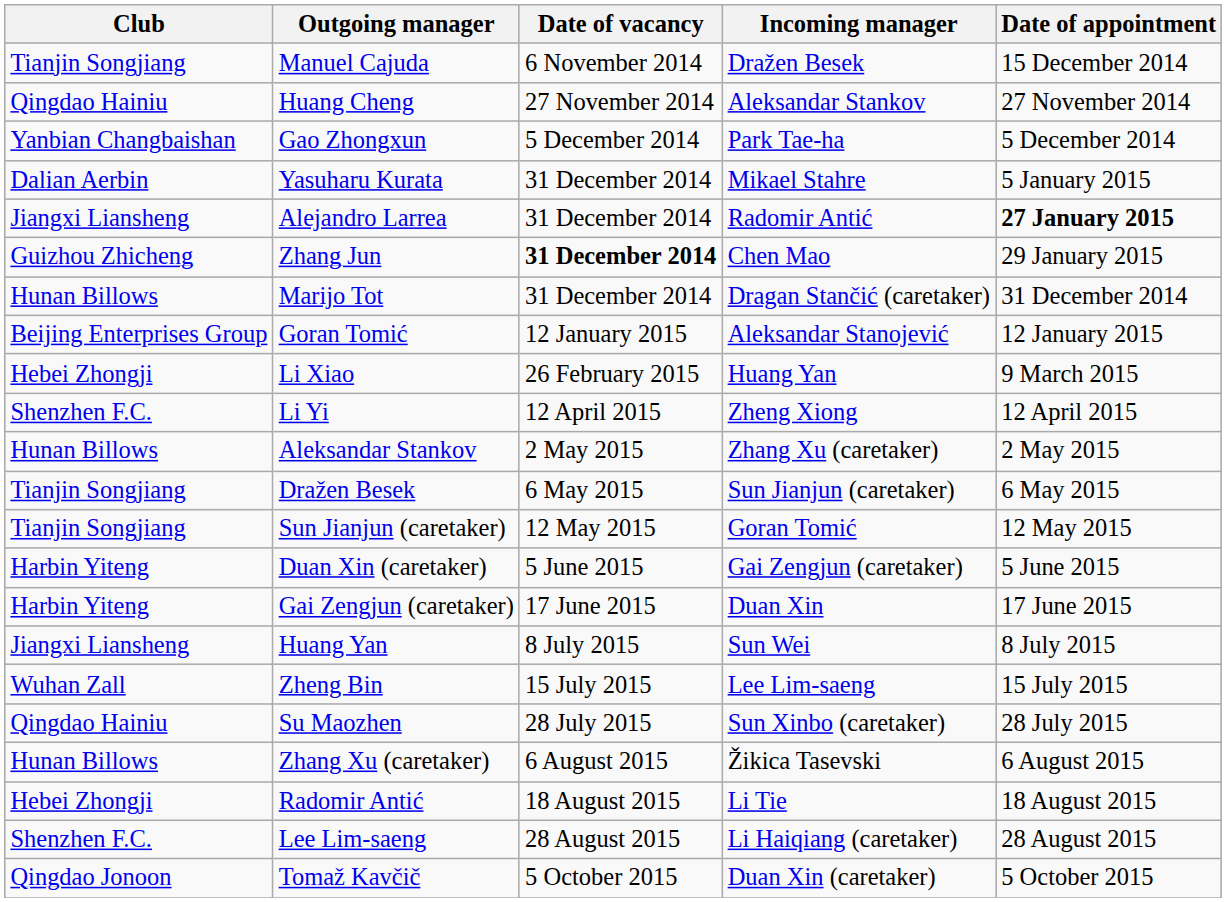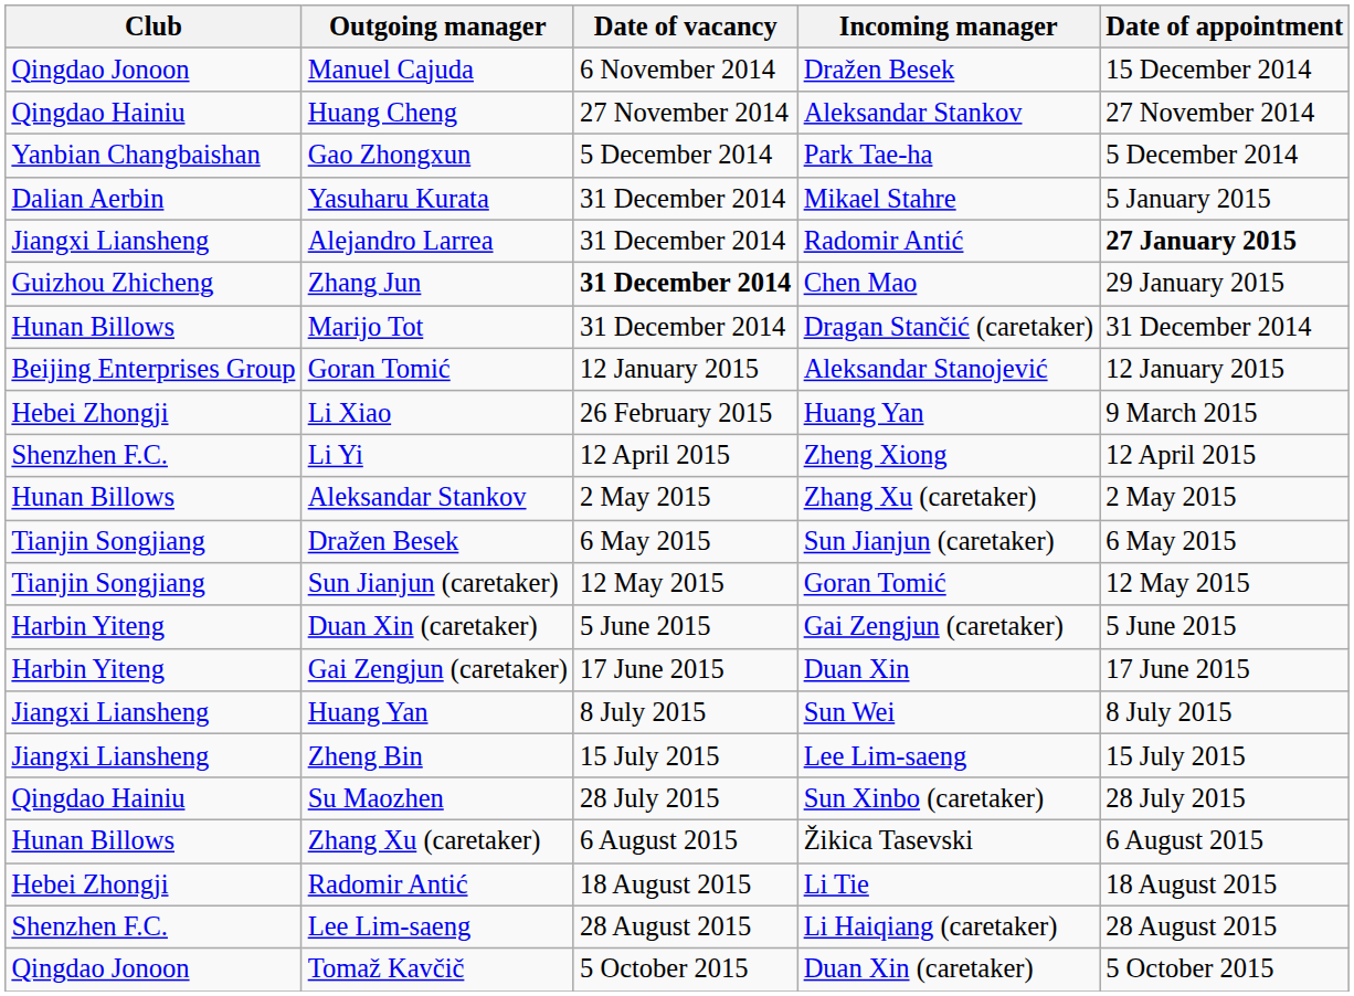 <table class="wikitable">
 <tr>
 <th>Club</th>
 <th>Outgoing manager</th>
 <th>Date of vacancy</th>
 <th>Incoming manager</th>
 <th>Date of appointment</th>
 </tr>
 <tr>
-<td><a href='#'>Tianjin Songjiang</a></td>
+<td><a href='#'>Qingdao Jonoon</a></td>
 <td> <a href='#'>Manuel Cajuda</a></td>
 <td>6 November 2014</td>
 <td> <a href='#'>Dražen Besek</a></td>
 <td>15 December 2014 </td>
 </tr>
 <tr>
 <td><a href='#'>Qingdao Hainiu</a></td>
 <td> <a href='#'>Huang Cheng</a></td>
 <td>27 November 2014</td>
 <td> <a href='#'>Aleksandar Stankov</a></td>
 <td>27 November 2014 </td>
 </tr>
 <tr>
 <td><a href='#'>Yanbian Changbaishan</a></td>
 <td> <a href='#'>Gao Zhongxun</a></td>
 <td>5 December 2014</td>
 <td> <a href='#'>Park Tae-ha</a></td>
 <td>5 December 2014 </td>
 </tr>
 <tr>
 <td><a href='#'>Dalian Aerbin</a></td>
 <td> <a href='#'>Yasuharu Kurata</a></td>
 <td>31 December 2014 </td>
 <td> <a href='#'>Mikael Stahre</a></td>
 <td>5 January 2015 </td>
 </tr>
 <tr>
 <td><a href='#'>Jiangxi Liansheng</a></td>
 <td> <a href='#'>Alejandro Larrea</a></td>
 <td>31 December 2014</td>
 <td> <a href='#'>Radomir Antić</a></td>
 <td><strong>27 January 2015 </strong></td>
 </tr>
 <tr>
 <td><a href='#'>Guizhou Zhicheng</a></td>
 <td> <a href='#'>Zhang Jun</a></td>
 <td><strong>31 December 2014 </strong></td>
 <td> <a href='#'>Chen Mao</a></td>
 <td>29 January 2015 </td>
 </tr>
 <tr>
 <td><a href='#'>Hunan Billows</a></td>
 <td> <a href='#'>Marijo Tot</a></td>
 <td>31 December 2014</td>
 <td> <a href='#'>Dragan Stančić</a> (caretaker)</td>
 <td>31 December 2014</td>
 </tr>
 <tr>
 <td><a href='#'>Beijing Enterprises Group</a></td>
 <td> <a href='#'>Goran Tomić</a></td>
 <td>12 January 2015</td>
 <td> <a href='#'>Aleksandar Stanojević</a></td>
 <td>12 January 2015 </td>
 </tr>
 <tr>
 <td><a href='#'>Hebei Zhongji</a></td>
 <td> <a href='#'>Li Xiao</a></td>
 <td>26 February 2015 </td>
 <td> <a href='#'>Huang Yan</a></td>
 <td>9 March 2015 </td>
 </tr>
 <tr>
 <td><a href='#'>Shenzhen F.C.</a></td>
 <td> <a href='#'>Li Yi</a></td>
 <td>12 April 2015 </td>
 <td> <a href='#'>Zheng Xiong</a></td>
 <td>12 April 2015 </td>
 </tr>
 <tr>
 <td><a href='#'>Hunan Billows</a></td>
 <td> <a href='#'>Aleksandar Stankov</a></td>
 <td>2 May 2015 </td>
 <td> <a href='#'>Zhang Xu</a> (caretaker)</td>
 <td>2 May 2015 </td>
 </tr>
 <tr>
 <td><a href='#'>Tianjin Songjiang</a></td>
 <td> <a href='#'>Dražen Besek</a></td>
 <td>6 May 2015 </td>
 <td> <a href='#'>Sun Jianjun</a> (caretaker)</td>
 <td>6 May 2015 </td>
 </tr>
 <tr>
 <td><a href='#'>Tianjin Songjiang</a></td>
 <td> <a href='#'>Sun Jianjun</a> (caretaker)</td>
 <td>12 May 2015</td>
 <td> <a href='#'>Goran Tomić</a></td>
 <td>12 May 2015 </td>
 </tr>
 <tr>
 <td><a href='#'>Harbin Yiteng</a></td>
 <td>  <a href='#'>Duan Xin</a> (caretaker)</td>
 <td>5 June 2015 </td>
 <td> <a href='#'>Gai Zengjun</a> (caretaker)</td>
 <td>5 June 2015 </td>
 </tr>
 <tr>
 <td><a href='#'>Harbin Yiteng</a></td>
 <td> <a href='#'>Gai Zengjun</a> (caretaker)</td>
 <td>17 June 2015 </td>
 <td> <a href='#'>Duan Xin</a></td>
 <td>17 June 2015 </td>
 </tr>
 <tr>
 <td><a href='#'>Jiangxi Liansheng</a></td>
 <td> <a href='#'>Huang Yan</a></td>
 <td>8 July 2015 </td>
 <td> <a href='#'>Sun Wei</a></td>
 <td>8 July 2015 </td>
 </tr>
 <tr>
-<td><a href='#'>Wuhan Zall</a></td>
+<td><a href='#'>Jiangxi Liansheng</a></td>
 <td> <a href='#'>Zheng Bin</a></td>
 <td>15 July 2015 </td>
 <td> <a href='#'>Lee Lim-saeng</a></td>
 <td>15 July 2015 </td>
 </tr>
 <tr>
 <td><a href='#'>Qingdao Hainiu</a></td>
 <td> <a href='#'>Su Maozhen</a></td>
 <td>28 July 2015 </td>
 <td> <a href='#'>Sun Xinbo</a> (caretaker)</td>
 <td>28 July 2015 </td>
 </tr>
 <tr>
 <td><a href='#'>Hunan Billows</a></td>
 <td> <a href='#'>Zhang Xu</a> (caretaker)</td>
 <td>6 August 2015</td>
 <td> Žikica Tasevski</td>
 <td>6 August 2015 </td>
 </tr>
 <tr>
 <td><a href='#'>Hebei Zhongji</a></td>
 <td> <a href='#'>Radomir Antić</a></td>
 <td>18 August 2015 </td>
 <td> <a href='#'>Li Tie</a></td>
 <td>18 August 2015 </td>
 </tr>
 <tr>
 <td><a href='#'>Shenzhen F.C.</a></td>
 <td> <a href='#'>Lee Lim-saeng</a></td>
 <td>28 August 2015 </td>
 <td> <a href='#'>Li Haiqiang</a> (caretaker)</td>
 <td>28 August 2015 </td>
 </tr>
 <tr>
 <td><a href='#'>Qingdao Jonoon</a></td>
 <td> <a href='#'>Tomaž Kavčič</a></td>
 <td>5 October 2015 </td>
 <td> <a href='#'>Duan Xin</a> (caretaker)</td>
 <td>5 October 2015</td>
 </tr>
 <tr>
 </tr>
 </table>
